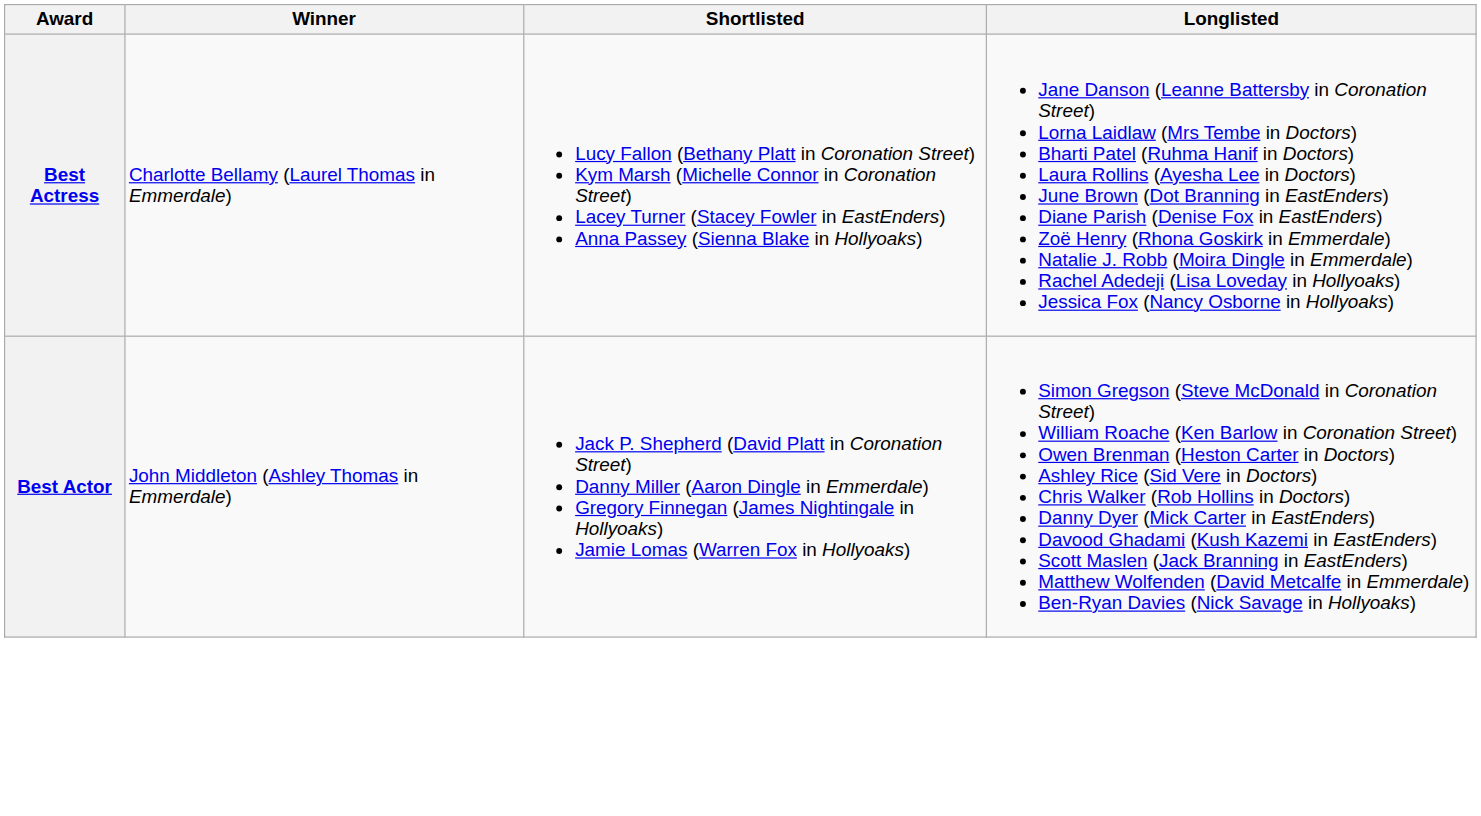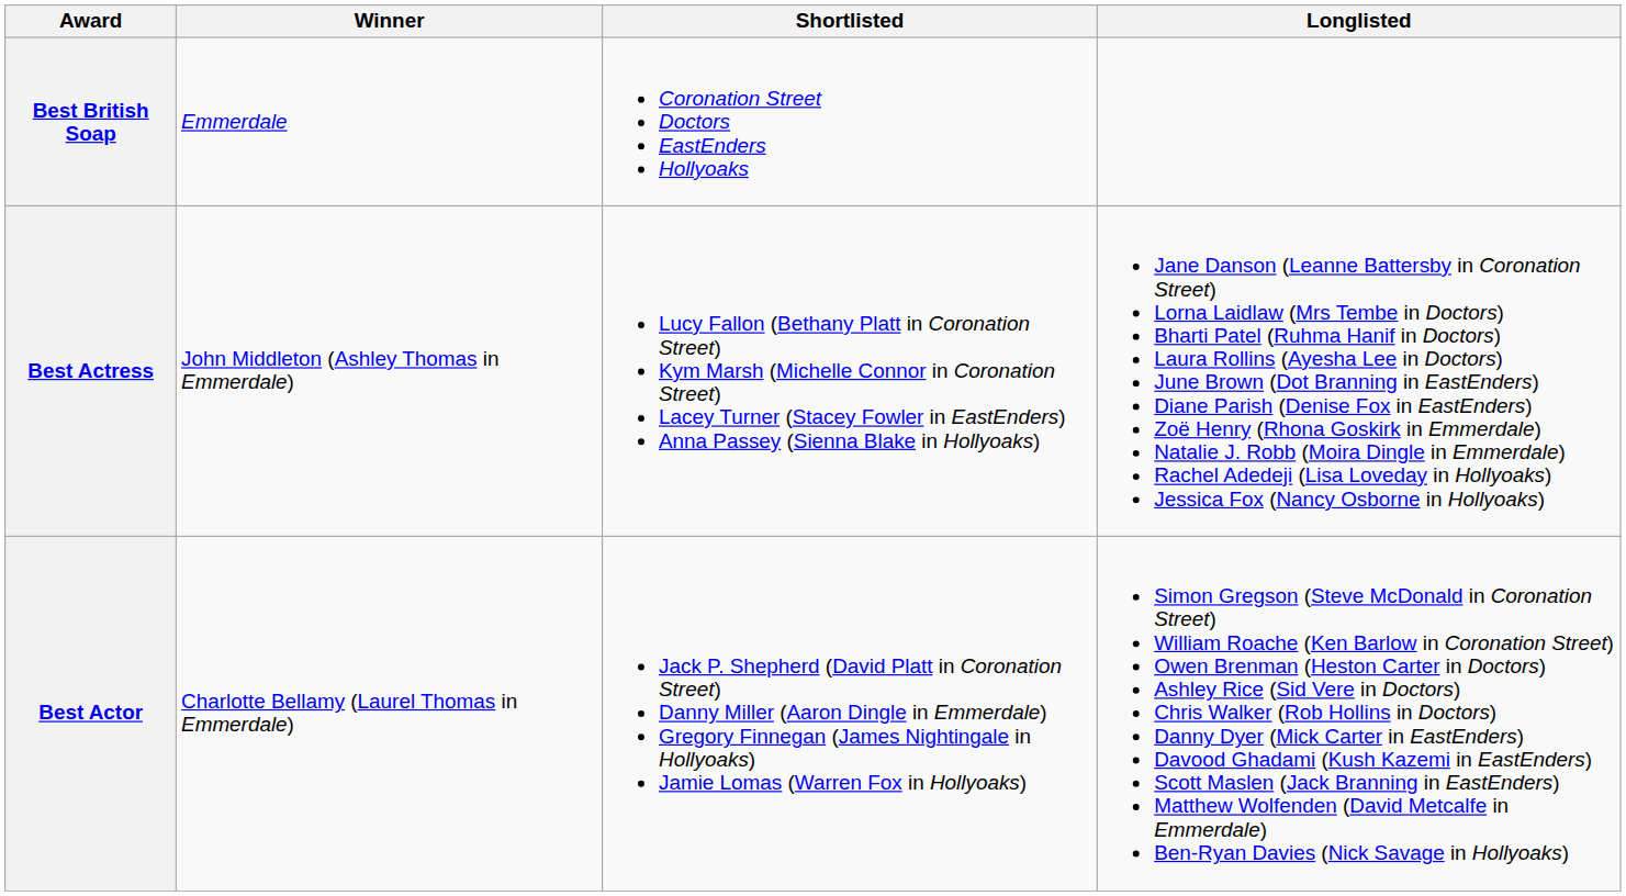 <table class="wikitable">
 <tr>
 <th>Award</th>
 <th>Winner</th>
 <th>Shortlisted</th>
 <th>Longlisted</th>
 </tr>
 <tr>
+<th scope="row"><a href='#'>Best British Soap</a></th>
+<td><em><a href='#'>Emmerdale</a></em></td>
+<td><br><ul><li><em><a href='#'>Coronation Street</a></em></li><li><em><a href='#'>Doctors</a></em></li><li><em><a href='#'>EastEnders</a></em></li><li><em><a href='#'>Hollyoaks</a></em></li></ul></td>
+<td></td>
+</tr>
+<tr>
 <th scope="row"><a href='#'>Best Actress</a></th>
-<td><a href='#'>Charlotte Bellamy</a> (<a href='#'>Laurel Thomas</a> in <em>Emmerdale</em>)</td>
+<td><a href='#'>John Middleton</a> (<a href='#'>Ashley Thomas</a> in <em>Emmerdale</em>)</td>
 <td><br><ul><li><a href='#'>Lucy Fallon</a> (<a href='#'>Bethany Platt</a> in <em>Coronation Street</em>)</li><li><a href='#'>Kym Marsh</a> (<a href='#'>Michelle Connor</a> in <em>Coronation Street</em>)</li><li><a href='#'>Lacey Turner</a> (<a href='#'>Stacey Fowler</a> in <em>EastEnders</em>)</li><li><a href='#'>Anna Passey</a> (<a href='#'>Sienna Blake</a> in <em>Hollyoaks</em>)</li></ul></td>
 <td><br><ul><li><a href='#'>Jane Danson</a> (<a href='#'>Leanne Battersby</a> in <em>Coronation Street</em>)</li><li><a href='#'>Lorna Laidlaw</a> (<a href='#'>Mrs Tembe</a> in <em>Doctors</em>)</li><li><a href='#'>Bharti Patel</a> (<a href='#'>Ruhma Hanif</a> in <em>Doctors</em>)</li><li><a href='#'>Laura Rollins</a> (<a href='#'>Ayesha Lee</a> in <em>Doctors</em>)</li><li><a href='#'>June Brown</a> (<a href='#'>Dot Branning</a> in <em>EastEnders</em>)</li><li><a href='#'>Diane Parish</a> (<a href='#'>Denise Fox</a> in <em>EastEnders</em>)</li><li><a href='#'>Zoë Henry</a> (<a href='#'>Rhona Goskirk</a> in <em>Emmerdale</em>)</li><li><a href='#'>Natalie J. Robb</a> (<a href='#'>Moira Dingle</a> in <em>Emmerdale</em>)</li><li><a href='#'>Rachel Adedeji</a> (<a href='#'>Lisa Loveday</a> in <em>Hollyoaks</em>)</li><li><a href='#'>Jessica Fox</a> (<a href='#'>Nancy Osborne</a> in <em>Hollyoaks</em>)</li></ul></td>
 </tr>
 <tr>
 <th scope="row"><a href='#'>Best Actor</a></th>
-<td><a href='#'>John Middleton</a> (<a href='#'>Ashley Thomas</a> in <em>Emmerdale</em>)</td>
+<td><a href='#'>Charlotte Bellamy</a> (<a href='#'>Laurel Thomas</a> in <em>Emmerdale</em>)</td>
 <td><br><ul><li><a href='#'>Jack P. Shepherd</a> (<a href='#'>David Platt</a> in <em>Coronation Street</em>)</li><li><a href='#'>Danny Miller</a> (<a href='#'>Aaron Dingle</a> in <em>Emmerdale</em>)</li><li><a href='#'>Gregory Finnegan</a> (<a href='#'>James Nightingale</a> in <em>Hollyoaks</em>)</li><li><a href='#'>Jamie Lomas</a> (<a href='#'>Warren Fox</a> in <em>Hollyoaks</em>)</li></ul></td>
 <td><br><ul><li><a href='#'>Simon Gregson</a> (<a href='#'>Steve McDonald</a> in <em>Coronation Street</em>)</li><li><a href='#'>William Roache</a> (<a href='#'>Ken Barlow</a> in <em>Coronation Street</em>)</li><li><a href='#'>Owen Brenman</a> (<a href='#'>Heston Carter</a> in <em>Doctors</em>)</li><li><a href='#'>Ashley Rice</a> (<a href='#'>Sid Vere</a> in <em>Doctors</em>)</li><li><a href='#'>Chris Walker</a> (<a href='#'>Rob Hollins</a> in <em>Doctors</em>)</li><li><a href='#'>Danny Dyer</a> (<a href='#'>Mick Carter</a> in <em>EastEnders</em>)</li><li><a href='#'>Davood Ghadami</a> (<a href='#'>Kush Kazemi</a> in <em>EastEnders</em>)</li><li><a href='#'>Scott Maslen</a> (<a href='#'>Jack Branning</a> in <em>EastEnders</em>)</li><li><a href='#'>Matthew Wolfenden</a> (<a href='#'>David Metcalfe</a> in <em>Emmerdale</em>)</li><li><a href='#'>Ben-Ryan Davies</a> (<a href='#'>Nick Savage</a> in <em>Hollyoaks</em>)</li></ul></td>
 </tr>
 </table>
